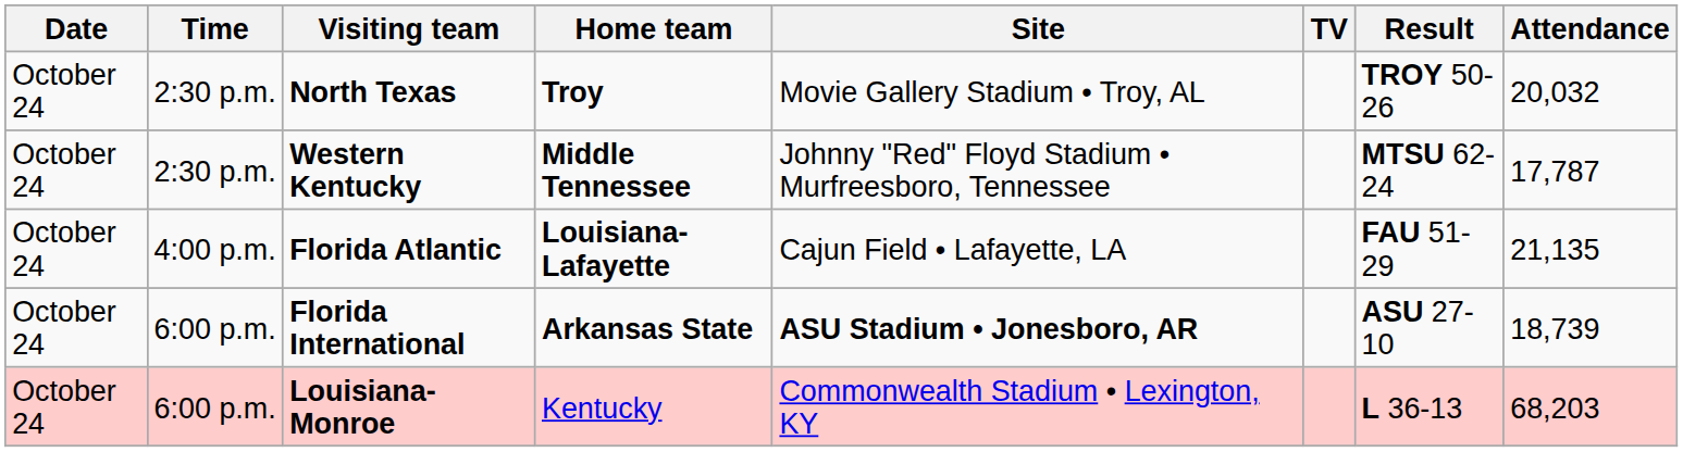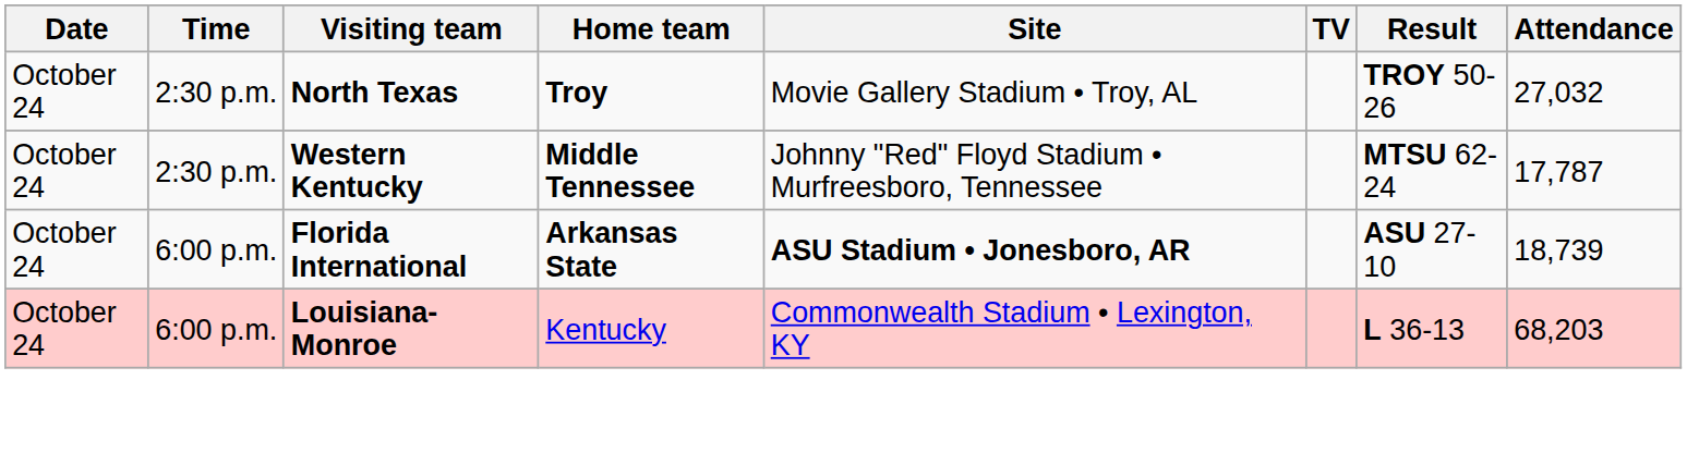 <table class="wikitable" style="font-size:95%;">
 <tr>
 <th>Date</th>
 <th>Time</th>
 <th>Visiting team</th>
 <th>Home team</th>
 <th>Site</th>
 <th>TV</th>
 <th>Result</th>
 <th>Attendance</th>
 </tr>
 <tr bgcolor=>
 <td>October 24</td>
 <td>2:30 p.m.</td>
 <td><strong>North Texas</strong></td>
 <td><strong>Troy</strong></td>
 <td>Movie Gallery Stadium • Troy, AL</td>
 <td></td>
 <td><strong>TROY</strong> 50-26</td>
-<td>20,032</td>
+<td>27,032</td>
 </tr>
 <tr bgcolor=>
 <td>October 24</td>
 <td>2:30 p.m.</td>
 <td><strong>Western Kentucky</strong></td>
 <td><strong>Middle Tennessee</strong></td>
 <td>Johnny "Red" Floyd Stadium • Murfreesboro, Tennessee</td>
 <td></td>
 <td><strong>MTSU</strong> 62-24</td>
 <td>17,787</td>
-</tr>
-<tr bgcolor=>
-<td>October 24</td>
-<td>4:00 p.m.</td>
-<td><strong>Florida Atlantic</strong></td>
-<td><strong>Louisiana-Lafayette</strong></td>
-<td>Cajun Field • Lafayette, LA</td>
-<td></td>
-<td><strong>FAU</strong> 51-29</td>
-<td>21,135</td>
 </tr>
 <tr bgcolor=>
 <td>October 24</td>
 <td>6:00 p.m.</td>
 <td><strong>Florida International</strong></td>
 <td><strong>Arkansas State</strong></td>
 <td><strong>ASU Stadium • Jonesboro, AR</strong></td>
 <td></td>
 <td><strong>ASU</strong> 27-10</td>
 <td>18,739</td>
 </tr>
 <tr bgcolor=#ffcccc>
 <td>October 24</td>
 <td>6:00 p.m.</td>
 <td><strong>Louisiana-Monroe</strong></td>
 <td><a href='#'>Kentucky</a></td>
 <td><a href='#'>Commonwealth Stadium</a> • <a href='#'>Lexington, KY</a></td>
 <td></td>
 <td><strong>L</strong> 36-13</td>
 <td>68,203</td>
 </tr>
 </table>
